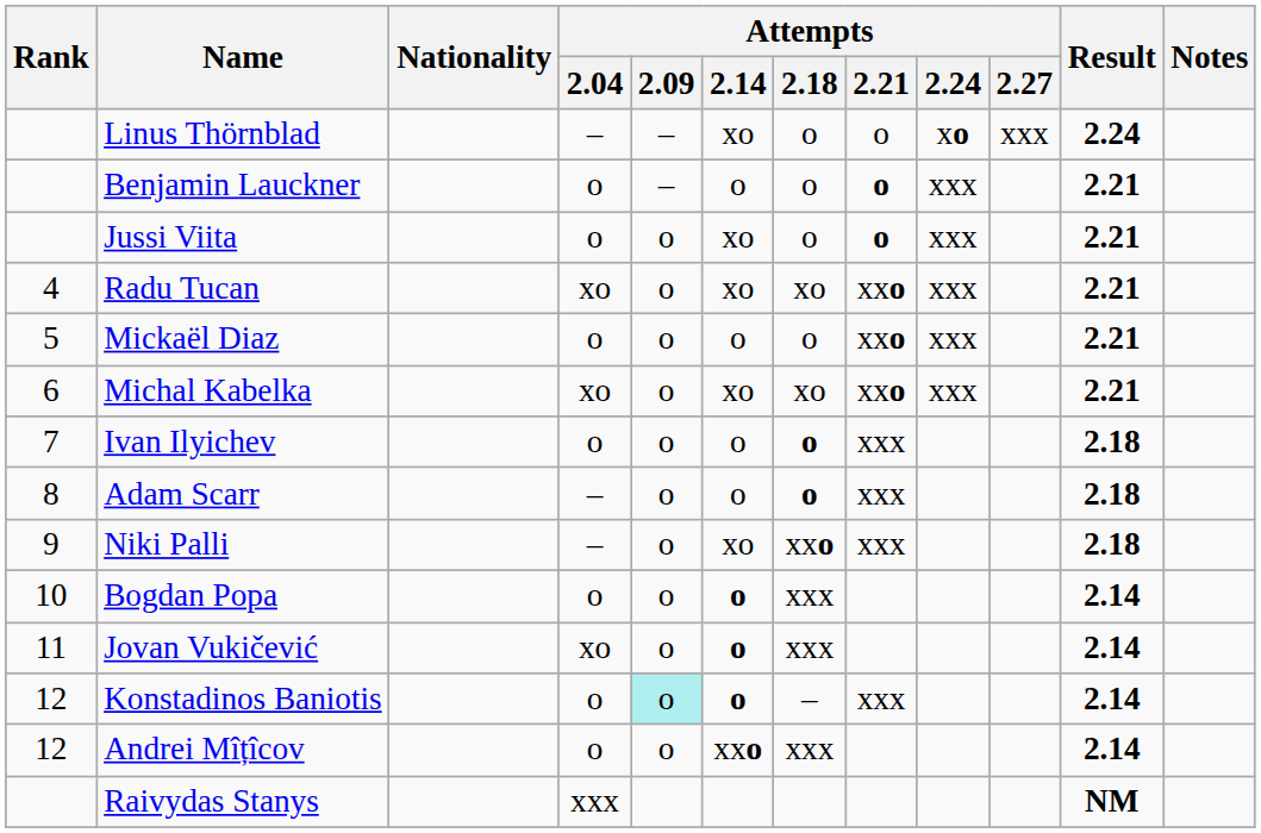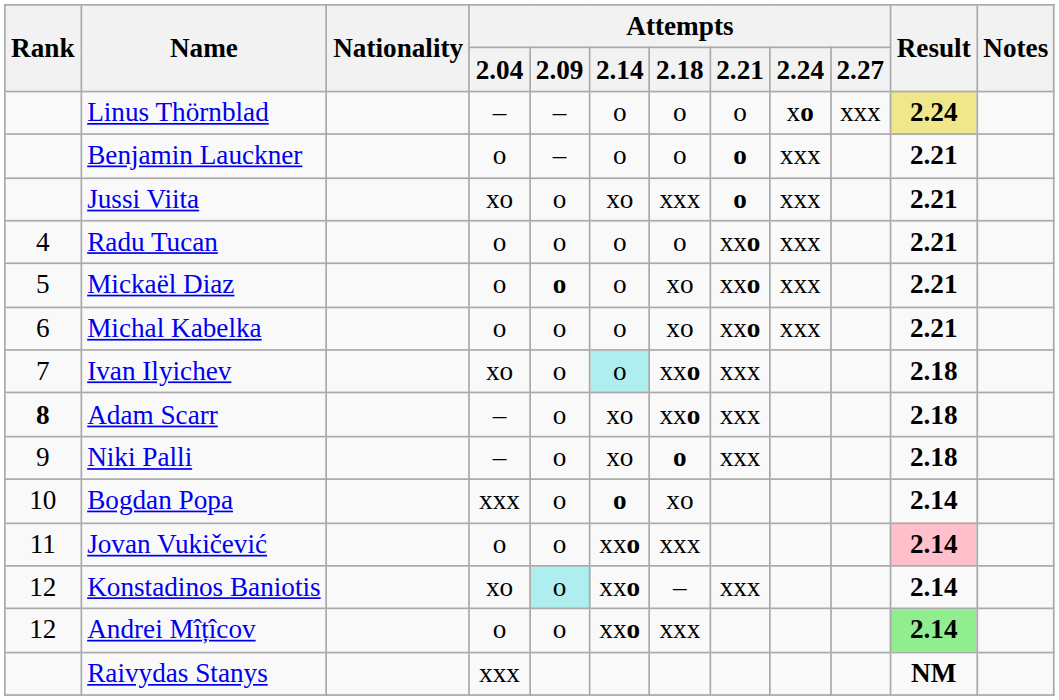 <table class="wikitable sortable" style="text-align:center">
 <tr>
 <th rowspan=2>Rank</th>
 <th rowspan=2>Name</th>
 <th rowspan=2>Nationality</th>
 <th colspan=7>Attempts</th>
 <th rowspan=2>Result</th>
 <th rowspan=2>Notes</th>
 </tr>
 <tr>
 <th>2.04</th>
 <th>2.09</th>
 <th>2.14</th>
 <th>2.18</th>
 <th>2.21</th>
 <th>2.24</th>
 <th>2.27</th>
 </tr>
 <tr>
 <td></td>
 <td align=left><a href='#'>Linus Thörnblad</a></td>
 <td align=left></td>
 <td>–</td>
 <td>–</td>
-<td>xo</td>
+<td>o</td>
 <td>o</td>
 <td>o</td>
 <td>x<strong>o</strong></td>
 <td>xxx</td>
-<td><strong>2.24</strong></td>
+<td style="background: khaki;"><strong>2.24</strong></td>
 <td></td>
 </tr>
 <tr>
 <td></td>
 <td align=left><a href='#'>Benjamin Lauckner</a></td>
 <td align=left></td>
 <td>o</td>
 <td>–</td>
 <td>o</td>
 <td>o</td>
 <td><strong>o</strong></td>
 <td>xxx</td>
 <td></td>
 <td><strong>2.21</strong></td>
 <td></td>
 </tr>
 <tr>
 <td></td>
 <td align=left><a href='#'>Jussi Viita</a></td>
 <td align=left></td>
-<td>o</td>
+<td>xo</td>
 <td>o</td>
 <td>xo</td>
-<td>o</td>
+<td>xxx</td>
 <td><strong>o</strong></td>
 <td>xxx</td>
 <td></td>
 <td><strong>2.21</strong></td>
 <td></td>
 </tr>
 <tr>
 <td>4</td>
 <td align=left><a href='#'>Radu Tucan</a></td>
-<td align=left></td>
-<td>xo</td>
-<td>o</td>
-<td>xo</td>
-<td>xo</td>
-<td>xx<strong>o</strong></td>
-<td>xxx</td>
-<td></td>
-<td><strong>2.21</strong></td>
-<td></td>
-</tr>
-<tr>
-<td>5</td>
-<td align=left><a href='#'>Mickaël Diaz</a></td>
 <td align=left></td>
 <td>o</td>
 <td>o</td>
 <td>o</td>
 <td>o</td>
 <td>xx<strong>o</strong></td>
 <td>xxx</td>
 <td></td>
 <td><strong>2.21</strong></td>
 <td></td>
 </tr>
 <tr>
+<td>5</td>
+<td align=left><a href='#'>Mickaël Diaz</a></td>
+<td align=left></td>
+<td>o</td>
+<td><strong>o</strong></td>
+<td>o</td>
+<td>xo</td>
+<td>xx<strong>o</strong></td>
+<td>xxx</td>
+<td></td>
+<td><strong>2.21</strong></td>
+<td></td>
+</tr>
+<tr>
 <td>6</td>
 <td align=left><a href='#'>Michal Kabelka</a></td>
 <td align=left></td>
-<td>xo</td>
 <td>o</td>
-<td>xo</td>
+<td>o</td>
+<td>o</td>
 <td>xo</td>
 <td>xx<strong>o</strong></td>
 <td>xxx</td>
 <td></td>
 <td><strong>2.21</strong></td>
 <td></td>
 </tr>
 <tr>
 <td>7</td>
 <td align=left><a href='#'>Ivan Ilyichev</a></td>
 <td align=left></td>
+<td>xo</td>
 <td>o</td>
-<td>o</td>
-<td>o</td>
-<td><strong>o</strong></td>
+<td style="background: paleturquoise;">o</td>
+<td>xx<strong>o</strong></td>
 <td>xxx</td>
 <td></td>
 <td></td>
 <td><strong>2.18</strong></td>
 <td></td>
 </tr>
 <tr>
-<td>8</td>
+<td><strong>8</strong></td>
 <td align=left><a href='#'>Adam Scarr</a></td>
 <td align=left></td>
 <td>–</td>
 <td>o</td>
-<td>o</td>
-<td><strong>o</strong></td>
+<td>xo</td>
+<td>xx<strong>o</strong></td>
 <td>xxx</td>
 <td></td>
 <td></td>
 <td><strong>2.18</strong></td>
 <td></td>
 </tr>
 <tr>
 <td>9</td>
 <td align=left><a href='#'>Niki Palli</a></td>
 <td align=left></td>
 <td>–</td>
 <td>o</td>
 <td>xo</td>
-<td>xx<strong>o</strong></td>
+<td><strong>o</strong></td>
 <td>xxx</td>
 <td></td>
 <td></td>
 <td><strong>2.18</strong></td>
 <td></td>
 </tr>
 <tr>
 <td>10</td>
 <td align=left><a href='#'>Bogdan Popa</a></td>
 <td align=left></td>
-<td>o</td>
+<td>xxx</td>
 <td>o</td>
 <td><strong>o</strong></td>
-<td>xxx</td>
+<td>xo</td>
 <td></td>
 <td></td>
 <td></td>
 <td><strong>2.14</strong></td>
 <td></td>
 </tr>
 <tr>
 <td>11</td>
 <td align=left><a href='#'>Jovan Vukičević</a></td>
 <td align=left></td>
-<td>xo</td>
 <td>o</td>
-<td><strong>o</strong></td>
+<td>o</td>
+<td>xx<strong>o</strong></td>
 <td>xxx</td>
 <td></td>
 <td></td>
 <td></td>
-<td><strong>2.14</strong></td>
+<td style="background: pink;"><strong>2.14</strong></td>
 <td></td>
 </tr>
 <tr>
 <td>12</td>
 <td align=left><a href='#'>Konstadinos Baniotis</a></td>
 <td align=left></td>
-<td>o</td>
+<td>xo</td>
 <td style="background: paleturquoise;">o</td>
-<td><strong>o</strong></td>
+<td>xx<strong>o</strong></td>
 <td>–</td>
 <td>xxx</td>
 <td></td>
 <td></td>
 <td><strong>2.14</strong></td>
 <td></td>
 </tr>
 <tr>
 <td>12</td>
 <td align=left><a href='#'>Andrei Mîțîcov</a></td>
 <td align=left></td>
 <td>o</td>
 <td>o</td>
 <td>xx<strong>o</strong></td>
 <td>xxx</td>
 <td></td>
 <td></td>
 <td></td>
-<td><strong>2.14</strong></td>
+<td style="background: lightgreen;"><strong>2.14</strong></td>
 <td></td>
 </tr>
 <tr>
 <td></td>
 <td align=left><a href='#'>Raivydas Stanys</a></td>
 <td align=left></td>
 <td>xxx</td>
 <td></td>
 <td></td>
 <td></td>
 <td></td>
 <td></td>
 <td></td>
 <td><strong>NM</strong></td>
 <td></td>
 </tr>
 </table>
